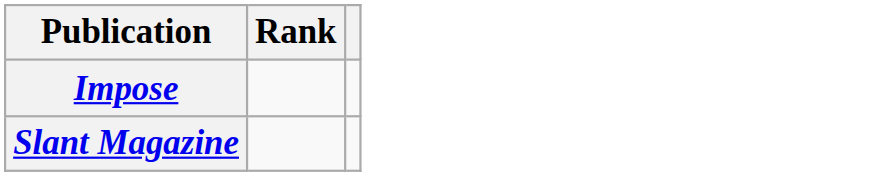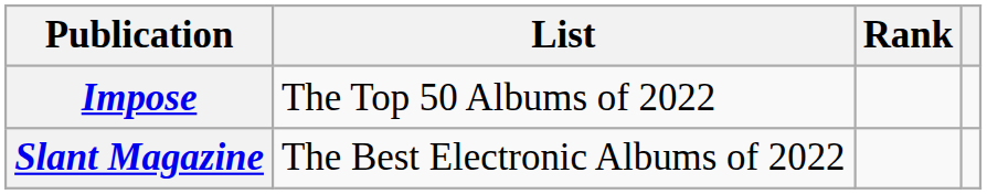 <table class="wikitable sortable plainrowheaders">
 <tr>
 <th scope="col">Publication</th>
+<th scope="col">List</th>
 <th scope="col">Rank</th>
 <th scope="col" class="unsortable"></th>
 </tr>
 <tr>
 <th scope="row"><em><a href='#'>Impose</a></em></th>
+<td>The Top 50 Albums of 2022</td>
 <td></td>
 <td></td>
 </tr>
 <tr>
 <th scope="row"><em><a href='#'>Slant Magazine</a></em></th>
+<td>The Best Electronic Albums of 2022</td>
 <td></td>
 <td></td>
 </tr>
 </table>
